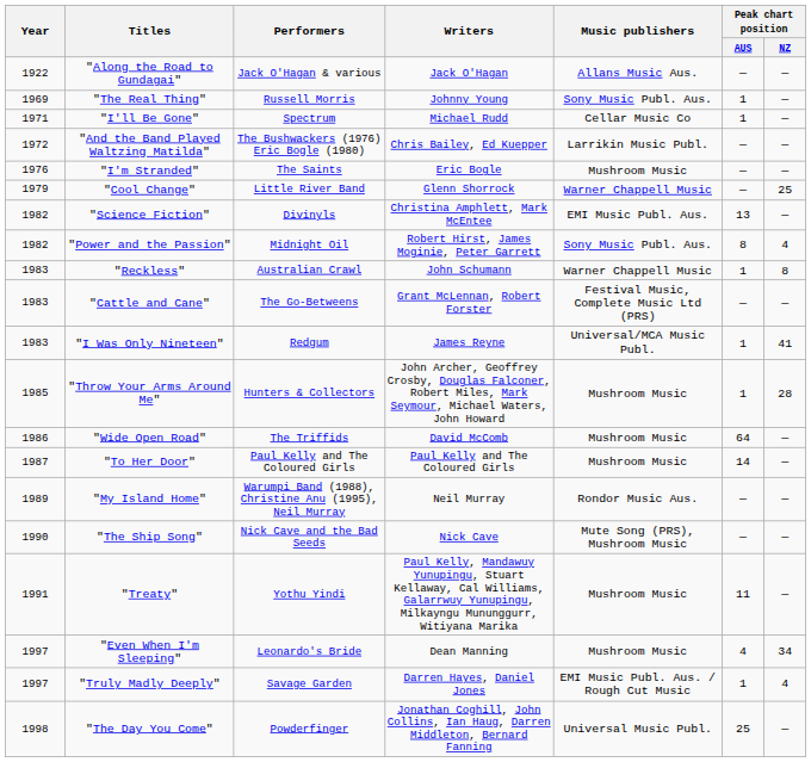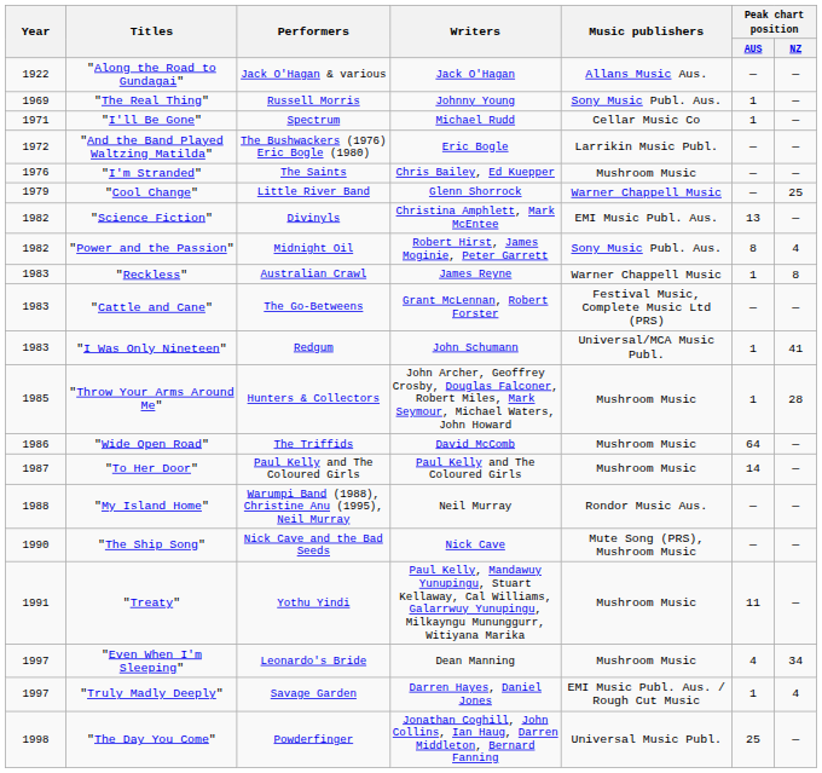 <table class="wikitable" style="text-align:center;">
 <tr>
 <th width="60px" rowspan="2">Year</th>
 <th width="180px" rowspan="2">Titles</th>
 <th width="160px" rowspan="2">Performers</th>
 <th width="180px" rowspan="2">Writers</th>
 <th width="180px" rowspan="2">Music publishers</th>
 <th width="80px" colspan="2"><small>Peak chart position</small></th>
 </tr>
 <tr>
 <th width="40px"><small><a href='#'>AUS</a></small></th>
 <th width="40px"><small><a href='#'>NZ</a></small></th>
 </tr>
 <tr>
 <td style="font-size: 9pt">1922</td>
 <td>"<a href='#'>Along the Road to Gundagai</a>"</td>
 <td style="font-size: 9pt"><a href='#'>Jack O'Hagan</a> & various</td>
 <td style="font-size: 9pt"><a href='#'>Jack O'Hagan</a></td>
 <td><a href='#'>Allans Music</a> Aus.</td>
 <td>—</td>
 <td>—</td>
 </tr>
 <tr>
 <td style="font-size: 9pt">1969</td>
 <td>"<a href='#'>The Real Thing</a>"</td>
 <td style="font-size: 9pt"><a href='#'>Russell Morris</a></td>
 <td style="font-size: 9pt"><a href='#'>Johnny Young</a></td>
 <td><a href='#'>Sony Music</a> Publ. Aus.</td>
 <td>1</td>
 <td>—</td>
 </tr>
 <tr>
 <td style="font-size: 9pt">1971</td>
 <td>"<a href='#'>I'll Be Gone</a>"</td>
 <td style="font-size: 9pt"><a href='#'>Spectrum</a></td>
 <td style="font-size: 9pt"><a href='#'>Michael Rudd</a></td>
 <td>Cellar Music Co</td>
 <td>1</td>
 <td>—</td>
 </tr>
 <tr>
 <td style="font-size: 9pt">1972</td>
 <td>"<a href='#'>And the Band Played Waltzing Matilda</a>"</td>
 <td style="font-size: 9pt"><a href='#'>The Bushwackers</a> (1976)<br> <a href='#'>Eric Bogle</a> (1980)</td>
-<td style="font-size: 9pt"><a href='#'>Chris Bailey</a>, <a href='#'>Ed Kuepper</a></td>
+<td style="font-size: 9pt"><a href='#'>Eric Bogle</a></td>
 <td>Larrikin Music Publ.</td>
 <td>—</td>
 <td>—</td>
 </tr>
 <tr>
 <td style="font-size: 9pt">1976</td>
 <td>"<a href='#'>I'm Stranded</a>"</td>
 <td style="font-size: 9pt"><a href='#'>The Saints</a></td>
-<td style="font-size: 9pt"><a href='#'>Eric Bogle</a></td>
+<td style="font-size: 9pt"><a href='#'>Chris Bailey</a>, <a href='#'>Ed Kuepper</a></td>
 <td>Mushroom Music</td>
 <td>—</td>
 <td>—</td>
 </tr>
 <tr>
 <td style="font-size: 9pt">1979</td>
 <td>"<a href='#'>Cool Change</a>"</td>
 <td style="font-size: 9pt"><a href='#'>Little River Band</a></td>
 <td style="font-size: 9pt"><a href='#'>Glenn Shorrock</a></td>
 <td><a href='#'>Warner Chappell Music</a></td>
 <td>—</td>
 <td>25</td>
 </tr>
 <tr>
 <td style="font-size: 9pt">1982</td>
 <td>"<a href='#'>Science Fiction</a>"</td>
 <td style="font-size: 9pt"><a href='#'>Divinyls</a></td>
 <td style="font-size: 9pt"><a href='#'>Christina Amphlett</a>, <a href='#'>Mark McEntee</a></td>
 <td>EMI Music Publ. Aus.</td>
 <td>13</td>
 <td>—</td>
 </tr>
 <tr>
 <td style="font-size: 9pt">1982</td>
 <td>"<a href='#'>Power and the Passion</a>"</td>
 <td style="font-size: 9pt"><a href='#'>Midnight Oil</a></td>
 <td style="font-size: 9pt"><a href='#'>Robert Hirst</a>, <a href='#'>James Moginie</a>, <a href='#'>Peter Garrett</a></td>
 <td><a href='#'>Sony Music</a> Publ. Aus.</td>
 <td>8</td>
 <td>4</td>
 </tr>
 <tr>
 <td style="font-size: 9pt">1983</td>
 <td>"<a href='#'>Reckless</a>"</td>
 <td style="font-size: 9pt"><a href='#'>Australian Crawl</a></td>
-<td style="font-size: 9pt"><a href='#'>John Schumann</a></td>
+<td style="font-size: 9pt"><a href='#'>James Reyne</a></td>
 <td>Warner Chappell Music</td>
 <td>1</td>
 <td>8</td>
 </tr>
 <tr>
 <td style="font-size: 9pt">1983</td>
 <td>"<a href='#'>Cattle and Cane</a>"</td>
 <td style="font-size: 9pt"><a href='#'>The Go-Betweens</a></td>
 <td style="font-size: 9pt"><a href='#'>Grant McLennan</a>, <a href='#'>Robert Forster</a></td>
 <td>Festival Music, Complete Music Ltd (PRS)</td>
 <td>—</td>
 <td>—</td>
 </tr>
 <tr>
 <td style="font-size: 9pt">1983</td>
 <td>"<a href='#'>I Was Only Nineteen</a>"</td>
 <td style="font-size: 9pt"><a href='#'>Redgum</a></td>
-<td style="font-size: 9pt"><a href='#'>James Reyne</a></td>
+<td style="font-size: 9pt"><a href='#'>John Schumann</a></td>
 <td>Universal/MCA Music Publ.</td>
 <td>1</td>
 <td>41</td>
 </tr>
 <tr>
 <td style="font-size: 9pt">1985</td>
 <td>"<a href='#'>Throw Your Arms Around Me</a>"</td>
 <td style="font-size: 9pt"><a href='#'>Hunters & Collectors</a></td>
 <td style="font-size: 9pt">John Archer, Geoffrey Crosby, <a href='#'>Douglas Falconer</a>, Robert Miles, <a href='#'>Mark Seymour</a>, Michael Waters, John Howard</td>
 <td>Mushroom Music</td>
 <td>1</td>
 <td>28</td>
 </tr>
 <tr>
 <td style="font-size: 9pt">1986</td>
 <td>"<a href='#'>Wide Open Road</a>"</td>
 <td style="font-size: 9pt"><a href='#'>The Triffids</a></td>
 <td style="font-size: 9pt"><a href='#'>David McComb</a></td>
 <td>Mushroom Music</td>
 <td>64</td>
 <td>—</td>
 </tr>
 <tr>
 <td style="font-size: 9pt">1987</td>
 <td>"<a href='#'>To Her Door</a>"</td>
 <td style="font-size: 9pt"><a href='#'>Paul Kelly</a> and The Coloured Girls</td>
 <td style="font-size: 9pt"><a href='#'>Paul Kelly</a> and The Coloured Girls</td>
 <td>Mushroom Music</td>
 <td>14</td>
 <td>—</td>
 </tr>
 <tr>
-<td style="font-size: 9pt">1989</td>
+<td style="font-size: 9pt">1988</td>
 <td>"<a href='#'>My Island Home</a>"</td>
 <td style="font-size: 9pt"><a href='#'>Warumpi Band</a> (1988), <a href='#'>Christine Anu</a> (1995), <a href='#'>Neil Murray</a></td>
 <td style="font-size: 9pt">Neil Murray</td>
 <td>Rondor Music Aus.</td>
 <td>—</td>
 <td>—</td>
 </tr>
 <tr>
 <td style="font-size: 9pt">1990</td>
 <td>"<a href='#'>The Ship Song</a>"</td>
 <td style="font-size: 9pt"><a href='#'>Nick Cave and the Bad Seeds</a></td>
 <td style="font-size: 9pt"><a href='#'>Nick Cave</a></td>
 <td>Mute Song (PRS), Mushroom Music</td>
 <td>—</td>
 <td>—</td>
 </tr>
 <tr>
 <td style="font-size: 9pt">1991</td>
 <td>"<a href='#'>Treaty</a>"</td>
 <td style="font-size: 9pt"><a href='#'>Yothu Yindi</a></td>
 <td style="font-size: 9pt"><a href='#'>Paul Kelly</a>, <a href='#'>Mandawuy Yunupingu</a>, Stuart Kellaway, Cal Williams, <a href='#'>Galarrwuy Yunupingu</a>, Milkayngu Mununggurr, Witiyana Marika</td>
 <td>Mushroom Music</td>
 <td>11</td>
 <td>—</td>
 </tr>
 <tr>
 <td style="font-size: 9pt">1997</td>
 <td>"<a href='#'>Even When I'm Sleeping</a>"</td>
 <td style="font-size: 9pt"><a href='#'>Leonardo's Bride</a></td>
 <td style="font-size: 9pt">Dean Manning</td>
 <td>Mushroom Music</td>
 <td>4</td>
 <td>34</td>
 </tr>
 <tr>
 <td style="font-size: 9pt">1997</td>
 <td>"<a href='#'>Truly Madly Deeply</a>"</td>
 <td style="font-size: 9pt"><a href='#'>Savage Garden</a></td>
 <td style="font-size: 9pt"><a href='#'>Darren Hayes</a>, <a href='#'>Daniel Jones</a></td>
 <td>EMI Music Publ. Aus. / Rough Cut Music</td>
 <td>1</td>
 <td>4</td>
 </tr>
 <tr>
 <td style="font-size: 9pt">1998</td>
 <td>"<a href='#'>The Day You Come</a>"</td>
 <td style="font-size: 9pt"><a href='#'>Powderfinger</a></td>
 <td style="font-size: 9pt"><a href='#'>Jonathan Coghill</a>, <a href='#'>John Collins</a>, <a href='#'>Ian Haug</a>, <a href='#'>Darren Middleton</a>, <a href='#'>Bernard Fanning</a></td>
 <td>Universal Music Publ.</td>
 <td>25</td>
 <td>—</td>
 </tr>
 </table>
